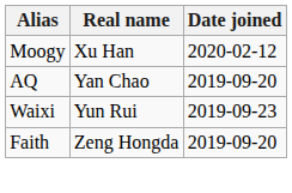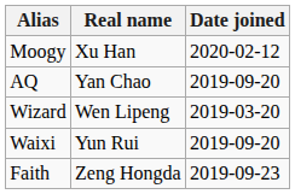 <table class="wikitable">
 <tr style="background:#87CEFA;">
 <th style="color:#1C1C1C;">Alias</th>
 <th style="color:#1C1C1C;">Real name</th>
 <th style="color:#1C1C1C;">Date joined</th>
 </tr>
 <tr>
 <td>Moogy</td>
 <td>Xu Han</td>
 <td>2020-02-12</td>
 </tr>
 <tr>
 <td>AQ</td>
 <td>Yan Chao</td>
 <td>2019-09-20</td>
 </tr>
 <tr>
+<td>Wizard</td>
+<td>Wen Lipeng</td>
+<td>2019-03-20</td>
+</tr>
+<tr>
 <td>Waixi</td>
 <td>Yun Rui</td>
-<td>2019-09-23</td>
+<td>2019-09-20</td>
 </tr>
 <tr>
 <td>Faith</td>
 <td>Zeng Hongda</td>
-<td>2019-09-20</td>
+<td>2019-09-23</td>
 </tr>
 <tr>
 </tr>
 </table>
